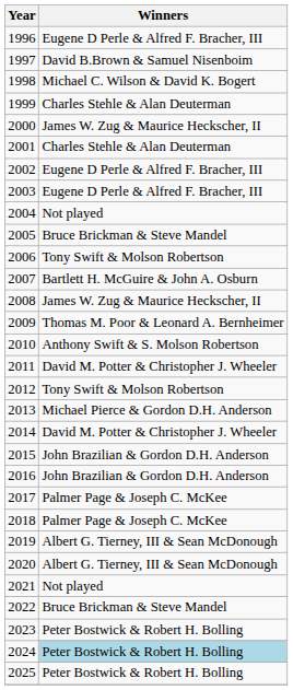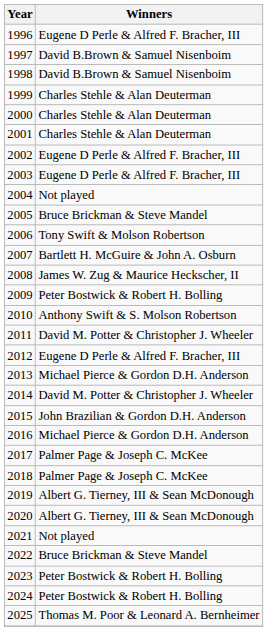 <table class="wikitable">
 <tr>
 <th>Year</th>
 <th>Winners</th>
 </tr>
 <tr>
 <td>1996</td>
 <td>Eugene D Perle & Alfred F. Bracher, III</td>
 </tr>
 <tr>
 <td>1997</td>
 <td>David B.Brown & Samuel Nisenboim</td>
 </tr>
 <tr>
 <td>1998</td>
-<td>Michael C. Wilson & David K. Bogert</td>
+<td>David B.Brown & Samuel Nisenboim</td>
 </tr>
 <tr>
 <td>1999</td>
 <td>Charles Stehle & Alan Deuterman</td>
 </tr>
 <tr>
 <td>2000</td>
-<td>James W. Zug & Maurice Heckscher, II</td>
+<td>Charles Stehle & Alan Deuterman</td>
 </tr>
 <tr>
 <td>2001</td>
 <td>Charles Stehle & Alan Deuterman</td>
 </tr>
 <tr>
 <td>2002</td>
 <td>Eugene D Perle & Alfred F. Bracher, III</td>
 </tr>
 <tr>
 <td>2003</td>
 <td>Eugene D Perle & Alfred F. Bracher, III</td>
 </tr>
 <tr>
 <td>2004</td>
 <td>Not played</td>
 </tr>
 <tr>
 <td>2005</td>
 <td>Bruce Brickman & Steve Mandel</td>
 </tr>
 <tr>
 <td>2006</td>
 <td>Tony Swift & Molson Robertson</td>
 </tr>
 <tr>
 <td>2007</td>
 <td>Bartlett H. McGuire & John A. Osburn</td>
 </tr>
 <tr>
 <td>2008</td>
 <td>James W. Zug & Maurice Heckscher, II</td>
 </tr>
 <tr>
 <td>2009</td>
-<td>Thomas M. Poor & Leonard A. Bernheimer</td>
+<td>Peter Bostwick & Robert H. Bolling</td>
 </tr>
 <tr>
 <td>2010</td>
 <td>Anthony Swift & S. Molson Robertson</td>
 </tr>
 <tr>
 <td>2011</td>
 <td>David M. Potter & Christopher J. Wheeler</td>
 </tr>
 <tr>
 <td>2012</td>
-<td>Tony Swift & Molson Robertson</td>
+<td>Eugene D Perle & Alfred F. Bracher, III</td>
 </tr>
 <tr>
 <td>2013</td>
 <td>Michael Pierce & Gordon D.H. Anderson</td>
 </tr>
 <tr>
 <td>2014</td>
 <td>David M. Potter & Christopher J. Wheeler</td>
 </tr>
 <tr>
 <td>2015</td>
 <td>John Brazilian & Gordon D.H. Anderson</td>
 </tr>
 <tr>
 <td>2016</td>
-<td>John Brazilian & Gordon D.H. Anderson</td>
+<td>Michael Pierce & Gordon D.H. Anderson</td>
 </tr>
 <tr>
 <td>2017</td>
 <td>Palmer Page & Joseph C. McKee</td>
 </tr>
 <tr>
 <td>2018</td>
 <td>Palmer Page & Joseph C. McKee</td>
 </tr>
 <tr>
 <td>2019</td>
 <td>Albert G. Tierney, III & Sean McDonough</td>
 </tr>
 <tr>
 <td>2020</td>
 <td>Albert G. Tierney, III & Sean McDonough</td>
 </tr>
 <tr>
 <td>2021</td>
 <td>Not played</td>
 </tr>
 <tr>
 <td>2022</td>
 <td>Bruce Brickman & Steve Mandel</td>
 </tr>
 <tr>
 <td>2023</td>
 <td>Peter Bostwick & Robert H. Bolling</td>
 </tr>
 <tr>
 <td>2024</td>
-<td style="background: lightblue;">Peter Bostwick & Robert H. Bolling</td>
+<td>Peter Bostwick & Robert H. Bolling</td>
 </tr>
 <tr>
 <td>2025</td>
-<td>Peter Bostwick & Robert H. Bolling</td>
+<td>Thomas M. Poor & Leonard A. Bernheimer</td>
 </tr>
 <tr>
 </tr>
 </table>
